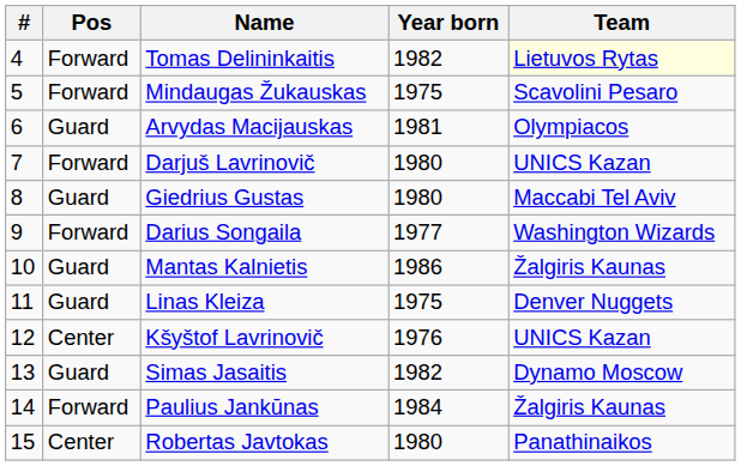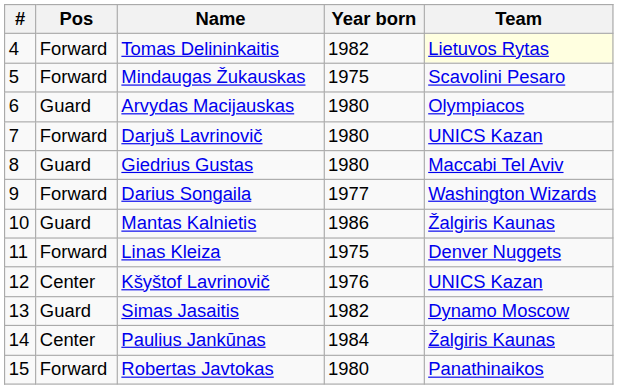 <table class="wikitable" width=60%>
 <tr>
 <th>#</th>
 <th>Pos</th>
 <th>Name</th>
 <th>Year born</th>
 <th>Team</th>
 </tr>
 <tr>
 <td>4</td>
 <td>Forward</td>
 <td><a href='#'>Tomas Delininkaitis</a></td>
 <td>1982</td>
 <td style="background: lightyellow;"> <a href='#'>Lietuvos Rytas</a></td>
 </tr>
 <tr>
 <td>5</td>
 <td>Forward</td>
 <td><a href='#'>Mindaugas Žukauskas</a></td>
 <td>1975</td>
 <td> <a href='#'>Scavolini Pesaro</a></td>
 </tr>
 <tr>
 <td>6</td>
 <td>Guard</td>
 <td><a href='#'>Arvydas Macijauskas</a></td>
-<td>1981</td>
+<td>1980</td>
 <td> <a href='#'>Olympiacos</a></td>
 </tr>
 <tr>
 <td>7</td>
 <td>Forward</td>
 <td><a href='#'>Darjuš Lavrinovič</a></td>
 <td>1980</td>
 <td> <a href='#'>UNICS Kazan</a></td>
 </tr>
 <tr>
 <td>8</td>
 <td>Guard</td>
 <td><a href='#'>Giedrius Gustas</a></td>
 <td>1980</td>
 <td> <a href='#'>Maccabi Tel Aviv</a></td>
 </tr>
 <tr>
 <td>9</td>
 <td>Forward</td>
 <td><a href='#'>Darius Songaila</a></td>
 <td>1977</td>
 <td> <a href='#'>Washington Wizards</a></td>
 </tr>
 <tr>
 <td>10</td>
 <td>Guard</td>
 <td><a href='#'>Mantas Kalnietis</a></td>
 <td>1986</td>
 <td> <a href='#'>Žalgiris Kaunas</a></td>
 </tr>
 <tr>
 <td>11</td>
-<td>Guard</td>
+<td>Forward</td>
 <td><a href='#'>Linas Kleiza</a></td>
 <td>1975</td>
 <td> <a href='#'>Denver Nuggets</a></td>
 </tr>
 <tr>
 <td>12</td>
 <td>Center</td>
 <td><a href='#'>Kšyštof Lavrinovič</a></td>
 <td>1976</td>
 <td> <a href='#'>UNICS Kazan</a></td>
 </tr>
 <tr>
 <td>13</td>
 <td>Guard</td>
 <td><a href='#'>Simas Jasaitis</a></td>
 <td>1982</td>
 <td> <a href='#'>Dynamo Moscow</a></td>
 </tr>
 <tr>
 <td>14</td>
-<td>Forward</td>
+<td>Center</td>
 <td><a href='#'>Paulius Jankūnas</a></td>
 <td>1984</td>
 <td> <a href='#'>Žalgiris Kaunas</a></td>
 </tr>
 <tr>
 <td>15</td>
-<td>Center</td>
+<td>Forward</td>
 <td><a href='#'>Robertas Javtokas</a></td>
 <td>1980</td>
 <td> <a href='#'>Panathinaikos</a></td>
 </tr>
 </table>
